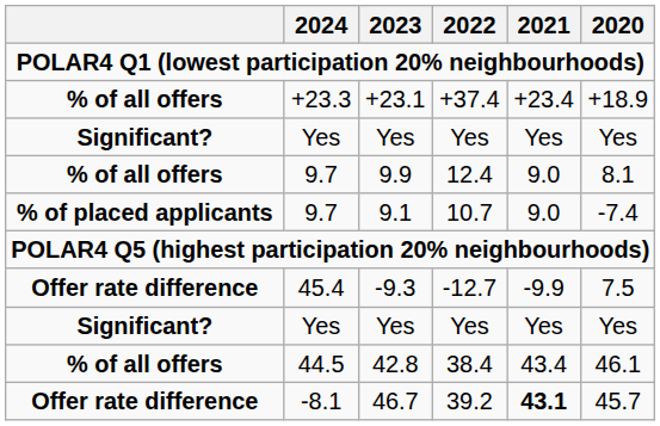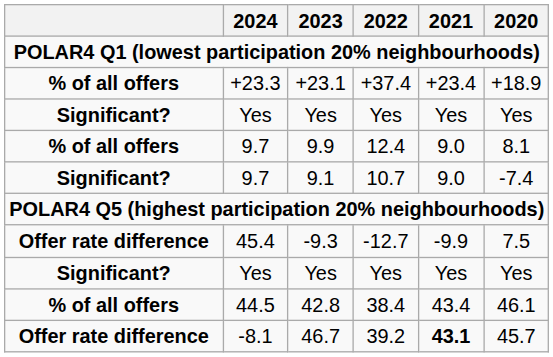 <table class="wikitable" style="font-size:95%; text-align:center;">
 <tr>
 <th></th>
 <th>2024</th>
 <th>2023</th>
 <th>2022</th>
 <th>2021</th>
 <th>2020</th>
 </tr>
 <tr>
 <td colspan=6><strong>POLAR4 Q1 (lowest participation 20% neighbourhoods)</strong></td>
 </tr>
 <tr>
 <td><strong>% of all offers</strong></td>
 <td>+23.3</td>
 <td>+23.1</td>
 <td>+37.4</td>
 <td>+23.4</td>
 <td>+18.9</td>
 </tr>
 <tr>
 <td><strong>Significant?</strong></td>
 <td>Yes</td>
 <td>Yes</td>
 <td>Yes</td>
 <td>Yes</td>
 <td>Yes</td>
 </tr>
 <tr>
 <td><strong>% of all offers</strong></td>
 <td>9.7</td>
 <td>9.9</td>
 <td>12.4</td>
 <td>9.0</td>
 <td>8.1</td>
 </tr>
 <tr>
-<td><strong>% of placed applicants</strong></td>
+<td><strong>Significant?</strong></td>
 <td>9.7</td>
 <td>9.1</td>
 <td>10.7</td>
 <td>9.0</td>
 <td>-7.4</td>
 </tr>
 <tr>
 <td colspan=6><strong>POLAR4 Q5 (highest participation 20% neighbourhoods)</strong></td>
 </tr>
 <tr>
 <td><strong>Offer rate difference</strong></td>
 <td>45.4</td>
 <td>-9.3</td>
 <td>-12.7</td>
 <td>-9.9</td>
 <td>7.5</td>
 </tr>
 <tr>
 <td><strong>Significant?</strong></td>
 <td>Yes</td>
 <td>Yes</td>
 <td>Yes</td>
 <td>Yes</td>
 <td>Yes</td>
 </tr>
 <tr>
 <td><strong>% of all offers</strong></td>
 <td>44.5</td>
 <td>42.8</td>
 <td>38.4</td>
 <td>43.4</td>
 <td>46.1</td>
 </tr>
 <tr>
 <td><strong>Offer rate difference</strong></td>
 <td>-8.1</td>
 <td>46.7</td>
 <td>39.2</td>
 <td><strong>43.1</strong></td>
 <td>45.7</td>
 </tr>
 </table>
